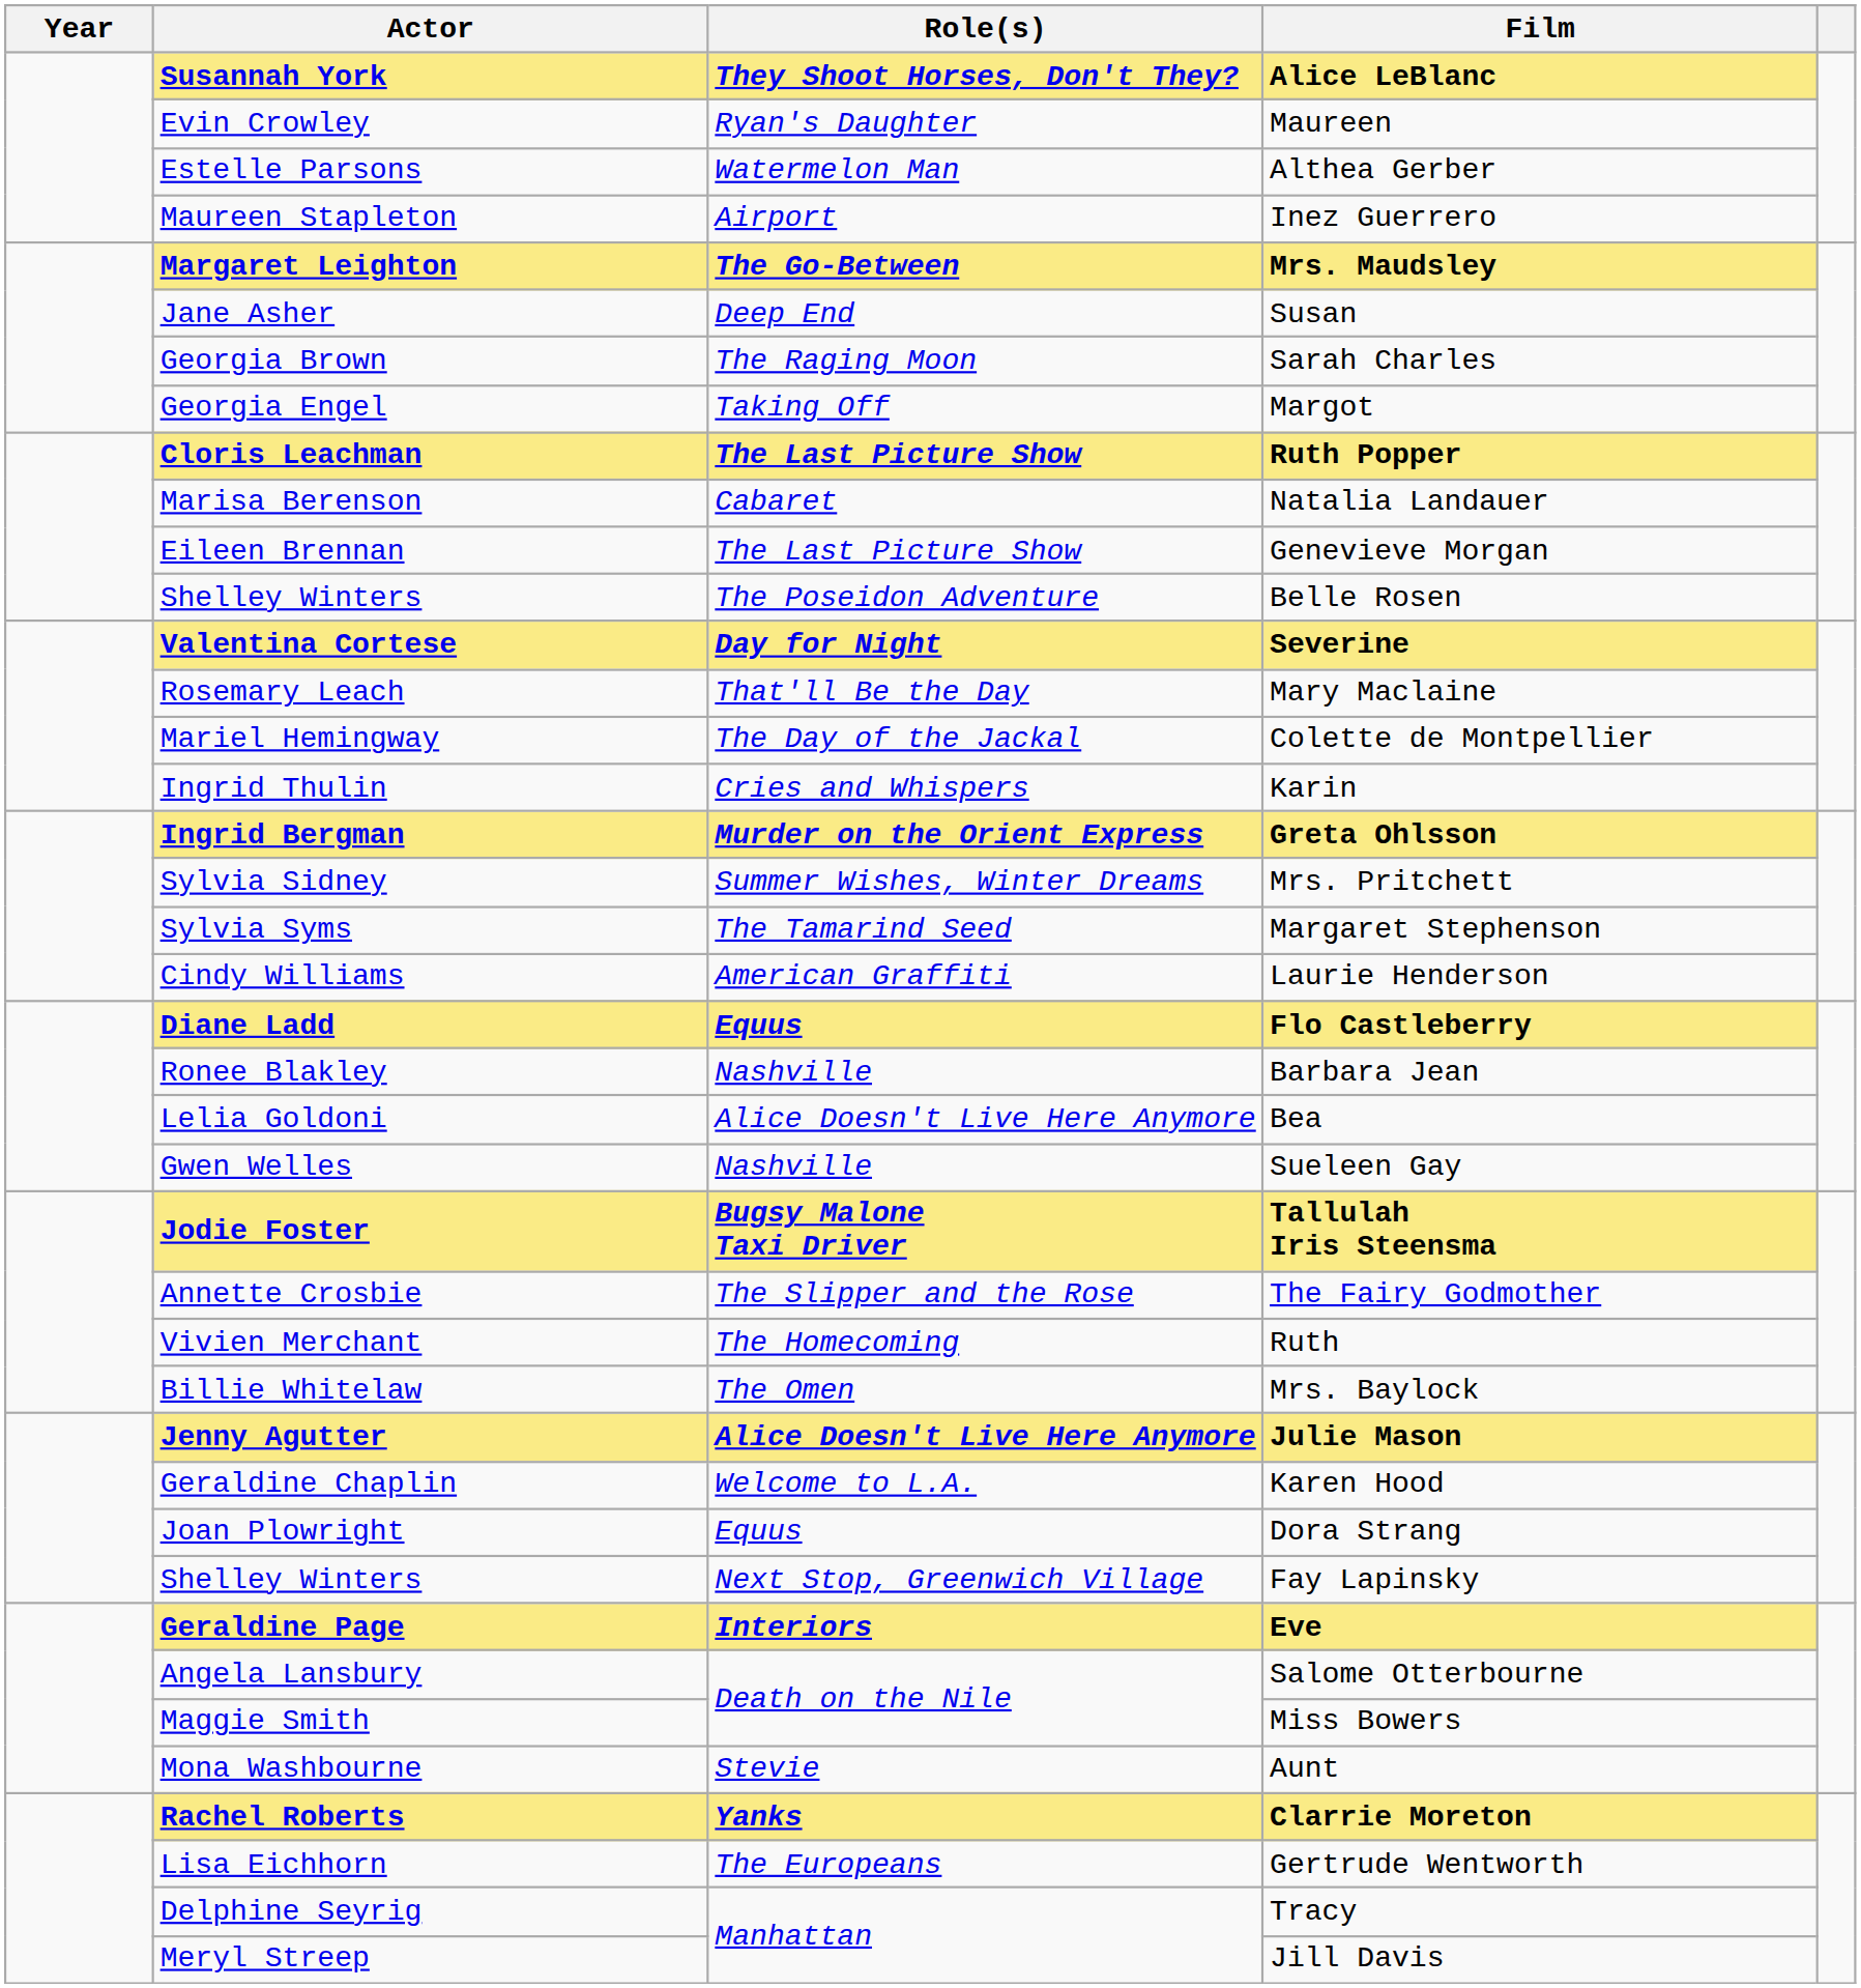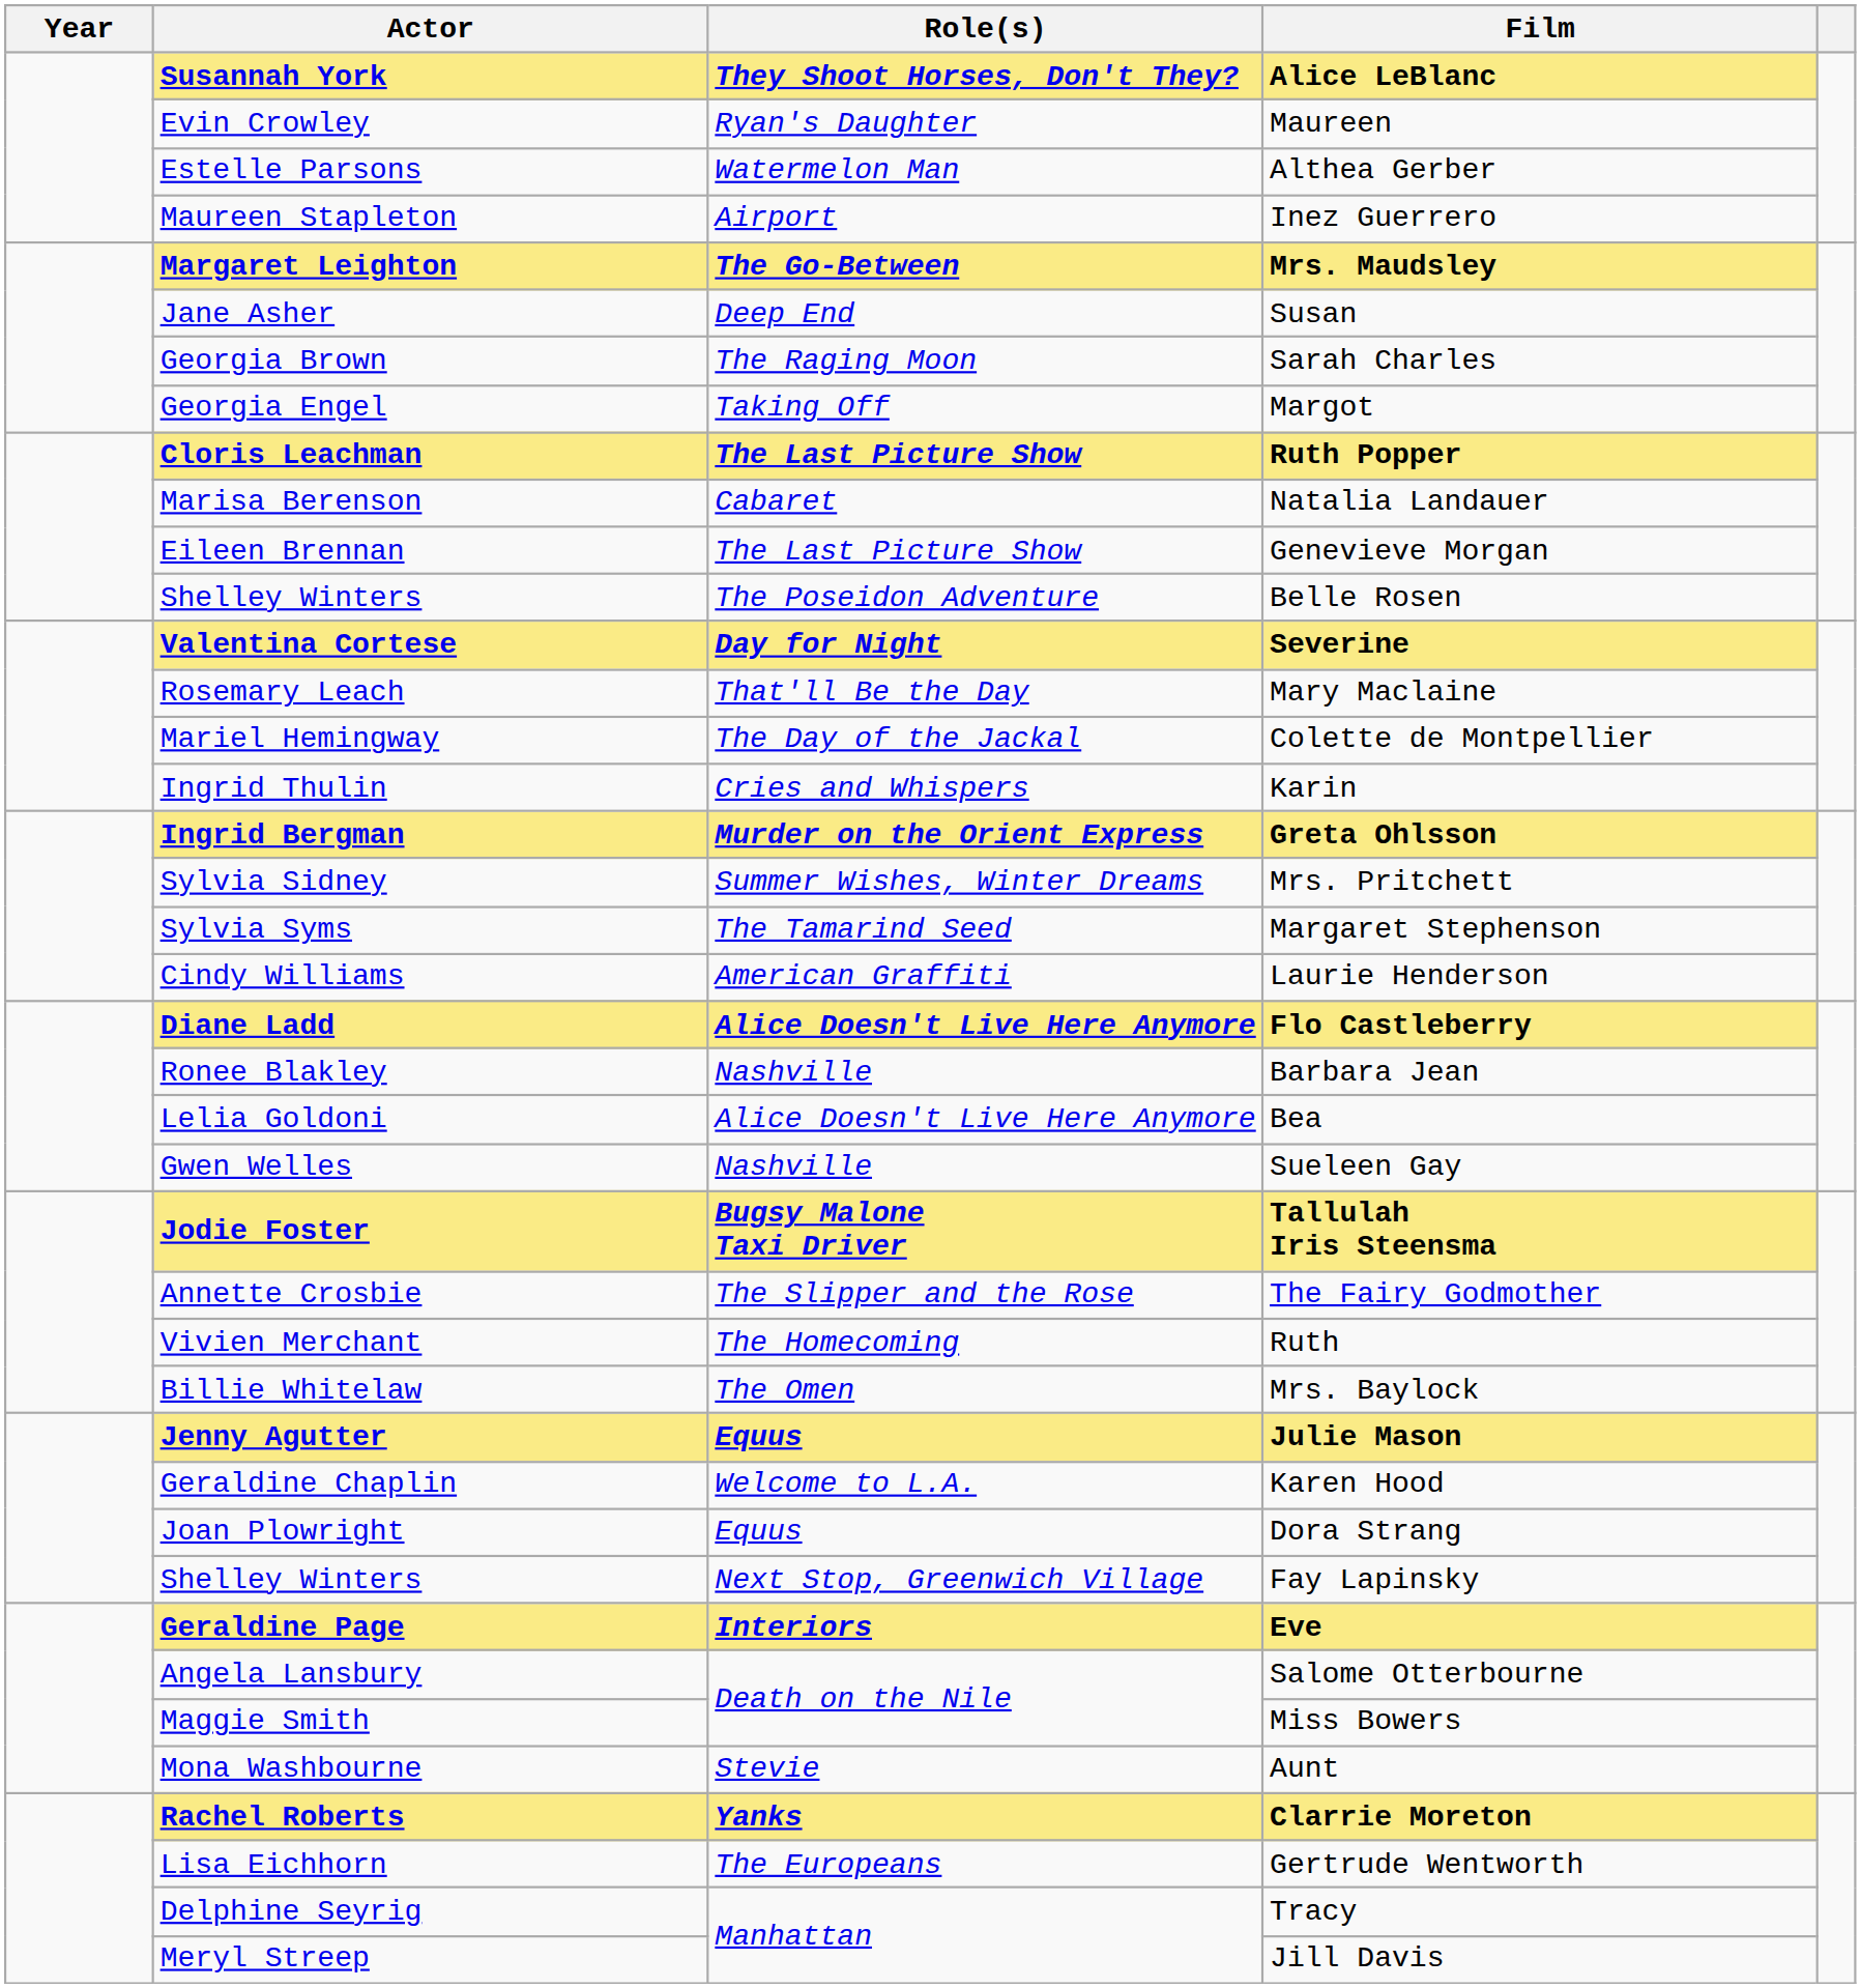 <table class="wikitable sortable">
 <tr>
 <th scope="col" style="width:8%;">Year</th>
 <th scope="col" style="width:30%;">Actor</th>
 <th scope="col" style="width:30%;">Role(s)</th>
 <th scope="col" style="width:30%;">Film</th>
 <th scope="col" style="width:2%;" class="unsortable"></th>
 </tr>
 <tr>
 <td rowspan="4"></td>
 <td style="background:#FAEB86"><strong><a href='#'>Susannah York</a></strong></td>
 <td style="background:#FAEB86"><strong><em><a href='#'>They Shoot Horses, Don't They?</a></em></strong></td>
 <td style="background:#FAEB86"><strong>Alice LeBlanc </strong></td>
 <td rowspan=4></td>
 </tr>
 <tr>
 <td><a href='#'>Evin Crowley</a></td>
 <td><em><a href='#'>Ryan's Daughter</a></em></td>
 <td>Maureen</td>
 </tr>
 <tr>
 <td><a href='#'>Estelle Parsons</a></td>
 <td><em><a href='#'>Watermelon Man</a></em></td>
 <td>Althea Gerber</td>
 </tr>
 <tr>
 <td><a href='#'>Maureen Stapleton</a></td>
 <td><em><a href='#'>Airport</a></em></td>
 <td>Inez Guerrero</td>
 </tr>
 <tr>
 <td rowspan="4"></td>
 <td style="background:#FAEB86"><strong><a href='#'>Margaret Leighton</a></strong></td>
 <td style="background:#FAEB86"><strong><em><a href='#'>The Go-Between</a></em></strong></td>
 <td style="background:#FAEB86"><strong>Mrs. Maudsley</strong></td>
 <td rowspan=4></td>
 </tr>
 <tr>
 <td><a href='#'>Jane Asher</a></td>
 <td><em><a href='#'>Deep End</a></em></td>
 <td>Susan</td>
 </tr>
 <tr>
 <td><a href='#'>Georgia Brown</a></td>
 <td><em><a href='#'>The Raging Moon</a></em></td>
 <td>Sarah Charles</td>
 </tr>
 <tr>
 <td><a href='#'>Georgia Engel</a></td>
 <td><em><a href='#'>Taking Off</a></em></td>
 <td>Margot</td>
 </tr>
 <tr>
 <td rowspan="4"></td>
 <td style="background:#FAEB86"><strong><a href='#'>Cloris Leachman</a></strong></td>
 <td style="background:#FAEB86"><strong><em><a href='#'>The Last Picture Show</a></em></strong></td>
 <td style="background:#FAEB86"><strong>Ruth Popper</strong></td>
 <td rowspan=4></td>
 </tr>
 <tr>
 <td><a href='#'>Marisa Berenson</a></td>
 <td><em><a href='#'>Cabaret</a></em></td>
 <td>Natalia Landauer</td>
 </tr>
 <tr>
 <td><a href='#'>Eileen Brennan</a></td>
 <td><em><a href='#'>The Last Picture Show</a></em></td>
 <td>Genevieve Morgan</td>
 </tr>
 <tr>
 <td><a href='#'>Shelley Winters</a></td>
 <td><em><a href='#'>The Poseidon Adventure</a></em></td>
 <td>Belle Rosen</td>
 </tr>
 <tr>
 <td rowspan="4"></td>
 <td style="background:#FAEB86"><strong><a href='#'>Valentina Cortese</a></strong></td>
 <td style="background:#FAEB86"><strong><em><a href='#'>Day for Night</a></em></strong></td>
 <td style="background:#FAEB86"><strong>Severine</strong></td>
 <td rowspan=4></td>
 </tr>
 <tr>
 <td><a href='#'>Rosemary Leach</a></td>
 <td><em><a href='#'>That'll Be the Day</a></em></td>
 <td>Mary Maclaine</td>
 </tr>
 <tr>
 <td><a href='#'>Mariel Hemingway</a></td>
 <td><em><a href='#'>The Day of the Jackal</a></em></td>
 <td>Colette de Montpellier</td>
 </tr>
 <tr>
 <td><a href='#'>Ingrid Thulin</a></td>
 <td><em><a href='#'>Cries and Whispers</a></em></td>
 <td>Karin</td>
 </tr>
 <tr>
 <td rowspan="4"></td>
 <td style="background:#FAEB86"><strong><a href='#'>Ingrid Bergman</a></strong></td>
 <td style="background:#FAEB86"><strong><em><a href='#'>Murder on the Orient Express</a></em></strong></td>
 <td style="background:#FAEB86"><strong>Greta Ohlsson</strong></td>
 <td rowspan=4></td>
 </tr>
 <tr>
 <td><a href='#'>Sylvia Sidney</a></td>
 <td><em><a href='#'>Summer Wishes, Winter Dreams</a></em></td>
 <td>Mrs. Pritchett</td>
 </tr>
 <tr>
 <td><a href='#'>Sylvia Syms</a></td>
 <td><em><a href='#'>The Tamarind Seed</a></em></td>
 <td>Margaret Stephenson</td>
 </tr>
 <tr>
 <td><a href='#'>Cindy Williams</a></td>
 <td><em><a href='#'>American Graffiti</a></em></td>
 <td>Laurie Henderson</td>
 </tr>
 <tr>
 <td rowspan="4"></td>
 <td style="background:#FAEB86"><strong><a href='#'>Diane Ladd</a></strong></td>
-<td style="background:#FAEB86"><strong><em><a href='#'>Equus</a></em></strong></td>
+<td style="background:#FAEB86"><strong><em><a href='#'>Alice Doesn't Live Here Anymore</a></em></strong></td>
 <td style="background:#FAEB86"><strong>Flo Castleberry</strong></td>
 <td rowspan=4></td>
 </tr>
 <tr>
 <td><a href='#'>Ronee Blakley</a></td>
 <td><em><a href='#'>Nashville</a></em></td>
 <td>Barbara Jean</td>
 </tr>
 <tr>
 <td><a href='#'>Lelia Goldoni</a></td>
 <td><em><a href='#'>Alice Doesn't Live Here Anymore</a></em></td>
 <td>Bea</td>
 </tr>
 <tr>
 <td><a href='#'>Gwen Welles</a></td>
 <td><em><a href='#'>Nashville</a></em></td>
 <td>Sueleen Gay</td>
 </tr>
 <tr>
 <td rowspan="4"></td>
 <td style="background:#FAEB86"><strong><a href='#'>Jodie Foster</a> </strong></td>
 <td style="background:#FAEB86"><strong><em><a href='#'>Bugsy Malone</a></em></strong> <br> <strong><em><a href='#'>Taxi Driver</a></em></strong></td>
 <td style="background:#FAEB86"><strong>Tallulah</strong> <br> <strong>Iris Steensma</strong></td>
 <td rowspan=4></td>
 </tr>
 <tr>
 <td><a href='#'>Annette Crosbie</a></td>
 <td><em><a href='#'>The Slipper and the Rose</a></em></td>
 <td><a href='#'>The Fairy Godmother</a></td>
 </tr>
 <tr>
 <td><a href='#'>Vivien Merchant</a></td>
 <td><em><a href='#'>The Homecoming</a></em></td>
 <td>Ruth</td>
 </tr>
 <tr>
 <td><a href='#'>Billie Whitelaw</a></td>
 <td><em><a href='#'>The Omen</a></em></td>
 <td>Mrs. Baylock</td>
 </tr>
 <tr>
 <td rowspan="4"></td>
 <td style="background:#FAEB86"><strong><a href='#'>Jenny Agutter</a></strong></td>
-<td style="background:#FAEB86"><strong><em><a href='#'>Alice Doesn't Live Here Anymore</a></em></strong></td>
+<td style="background:#FAEB86"><strong><em><a href='#'>Equus</a></em></strong></td>
 <td style="background:#FAEB86"><strong>Julie Mason</strong></td>
 <td rowspan=4></td>
 </tr>
 <tr>
 <td><a href='#'>Geraldine Chaplin</a></td>
 <td><em><a href='#'>Welcome to L.A.</a></em></td>
 <td>Karen Hood</td>
 </tr>
 <tr>
 <td><a href='#'>Joan Plowright</a></td>
 <td><em><a href='#'>Equus</a></em></td>
 <td>Dora Strang</td>
 </tr>
 <tr>
 <td><a href='#'>Shelley Winters</a></td>
 <td><em><a href='#'>Next Stop, Greenwich Village</a></em></td>
 <td>Fay Lapinsky</td>
 </tr>
 <tr>
 <td rowspan="4"></td>
 <td style="background:#FAEB86"><strong><a href='#'>Geraldine Page</a></strong></td>
 <td style="background:#FAEB86"><strong><em><a href='#'>Interiors</a></em></strong></td>
 <td style="background:#FAEB86"><strong>Eve</strong></td>
 <td rowspan=4></td>
 </tr>
 <tr>
 <td><a href='#'>Angela Lansbury</a></td>
 <td rowspan="2"><em><a href='#'>Death on the Nile</a></em></td>
 <td>Salome Otterbourne</td>
 </tr>
 <tr>
 <td><a href='#'>Maggie Smith</a></td>
 <td>Miss Bowers</td>
 </tr>
 <tr>
 <td><a href='#'>Mona Washbourne</a></td>
 <td><em><a href='#'>Stevie</a></em></td>
 <td>Aunt</td>
 </tr>
 <tr>
 <td rowspan="4"></td>
 <td style="background:#FAEB86"><strong><a href='#'>Rachel Roberts</a></strong></td>
 <td style="background:#FAEB86"><strong><em><a href='#'>Yanks</a></em></strong></td>
 <td style="background:#FAEB86"><strong>Clarrie Moreton</strong></td>
 <td rowspan=4></td>
 </tr>
 <tr>
 <td><a href='#'>Lisa Eichhorn</a></td>
 <td><em><a href='#'>The Europeans</a></em></td>
 <td>Gertrude Wentworth</td>
 </tr>
 <tr>
 <td><a href='#'>Delphine Seyrig</a></td>
 <td rowspan="2"><em><a href='#'>Manhattan</a></em></td>
 <td>Tracy</td>
 </tr>
 <tr>
 <td><a href='#'>Meryl Streep</a></td>
 <td>Jill Davis</td>
 </tr>
 </table>
